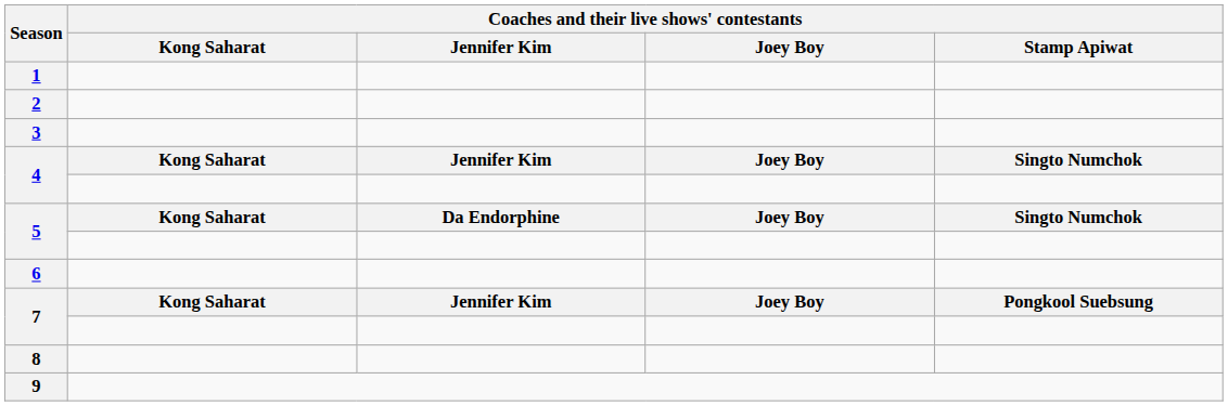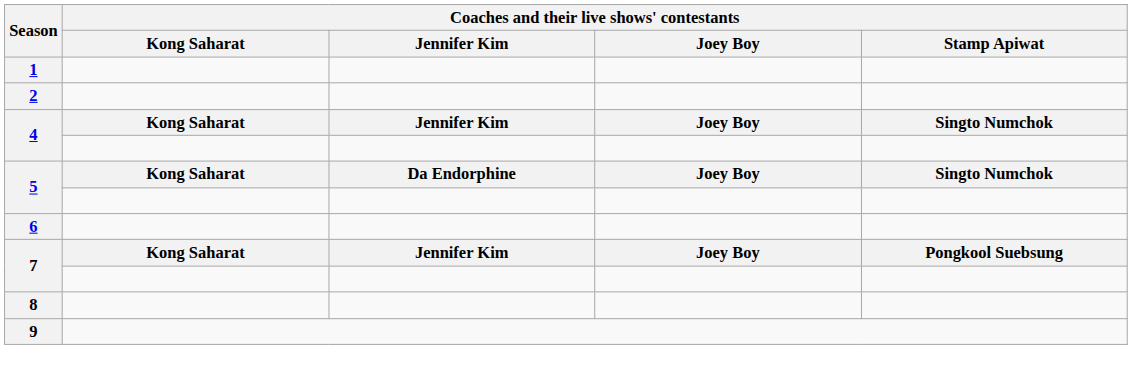 <table class="wikitable" style="text-align:center">
 <tr>
 <th rowspan="2" style="width:5%">Season</th>
 <th colspan="4">Coaches and their live shows' contestants</th>
 </tr>
 <tr>
 <th style="width:23%" scope="col">Kong Saharat</th>
 <th style="width:23%" scope="col">Jennifer Kim</th>
 <th style="width:23%" scope="col">Joey Boy</th>
 <th style="width:23%" scope="col">Stamp Apiwat</th>
 </tr>
 <tr>
 <th scope="row"><a href='#'>1</a></th>
 <td><br></td>
 <td><br></td>
 <td><br></td>
 <td><br></td>
 </tr>
 <tr>
 <th scope="row"><a href='#'>2</a></th>
-<td><br></td>
-<td><br></td>
-<td><br></td>
-<td><br></td>
-</tr>
-<tr>
-<th scope="row"><a href='#'>3</a></th>
 <td><br></td>
 <td><br></td>
 <td><br></td>
 <td><br></td>
 </tr>
 <tr>
 <th scope="row" rowspan="2"><a href='#'>4</a></th>
 <th scope="col">Kong Saharat</th>
 <th scope="col">Jennifer Kim</th>
 <th scope="col">Joey Boy</th>
 <th scope="col">Singto Numchok</th>
 </tr>
 <tr>
 <td><br></td>
 <td><br></td>
 <td><br></td>
 <td><br></td>
 </tr>
 <tr>
 <th rowspan="2"><a href='#'>5</a></th>
 <th>Kong Saharat</th>
 <th>Da Endorphine</th>
 <th>Joey Boy</th>
 <th>Singto Numchok</th>
 </tr>
 <tr>
 <td><br></td>
 <td><br></td>
 <td><br></td>
 <td><br></td>
 </tr>
 <tr>
 <th><a href='#'>6</a></th>
 <td><br></td>
 <td><br></td>
 <td><br></td>
 <td><br></td>
 </tr>
 <tr>
 <th rowspan="2">7</th>
 <th>Kong Saharat</th>
 <th>Jennifer Kim</th>
 <th>Joey Boy</th>
 <th>Pongkool Suebsung</th>
 </tr>
 <tr>
 <td><br></td>
 <td><br></td>
 <td><br></td>
 <td><br></td>
 </tr>
 <tr>
 <th>8</th>
 <td><br></td>
 <td><br></td>
 <td><br></td>
 <td><br></td>
 </tr>
 <tr>
 <th>9</th>
 </tr>
 </table>
